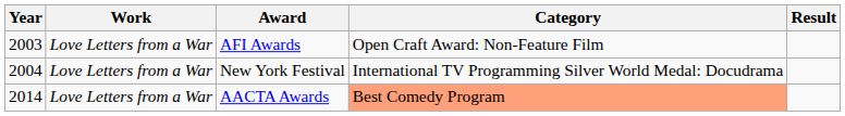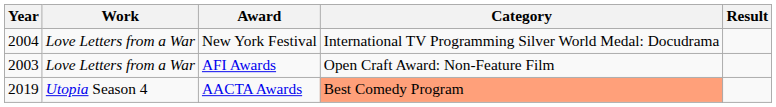 <table class=wikitable>
 <tr>
 <th>Year</th>
 <th>Work</th>
 <th>Award</th>
 <th>Category</th>
 <th>Result</th>
 </tr>
 <tr>
+<td>2004</td>
+<td><em>Love Letters from a War</em></td>
+<td>New York Festival</td>
+<td>International TV Programming Silver World Medal: Docudrama</td>
+<td></td>
+</tr>
+<tr>
 <td>2003</td>
 <td><em>Love Letters from a War</em></td>
 <td><a href='#'>AFI Awards</a></td>
 <td>Open Craft Award: Non-Feature Film</td>
 <td></td>
 </tr>
 <tr>
-<td>2004</td>
-<td><em>Love Letters from a War</em></td>
-<td>New York Festival</td>
-<td>International TV Programming Silver World Medal: Docudrama</td>
-<td></td>
-</tr>
-<tr>
-<td>2014</td>
-<td><em>Love Letters from a War</em></td>
+<td>2019</td>
+<td><em><a href='#'>Utopia</a></em> Season 4</td>
 <td><a href='#'>AACTA Awards</a></td>
 <td style="background: lightsalmon;">Best Comedy Program</td>
 <td></td>
 </tr>
 </table>
